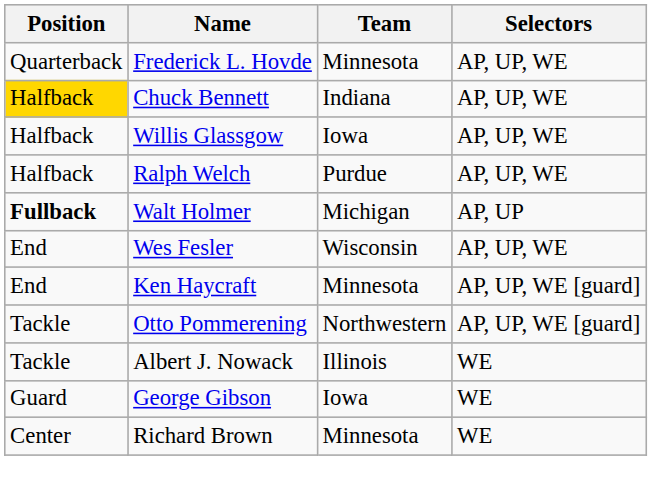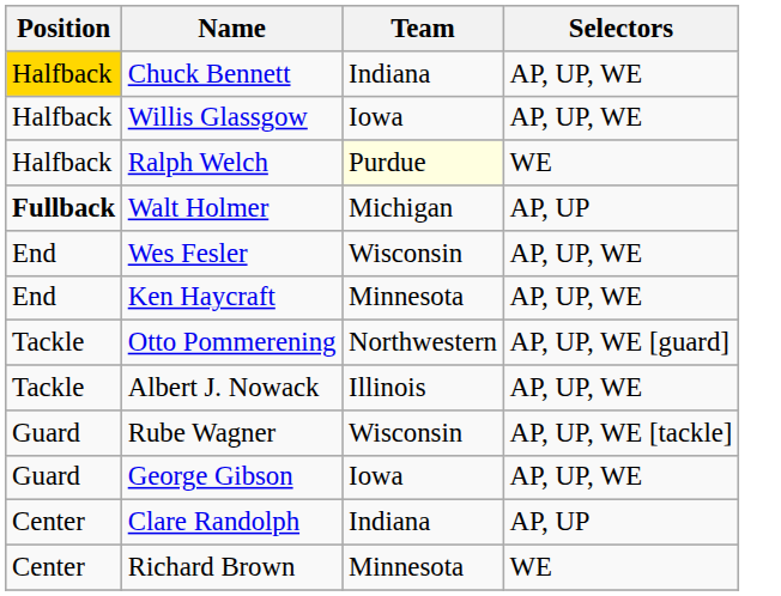 <table class="wikitable" style="font-size: 90%">
 <tr>
 <th>Position</th>
 <th>Name</th>
 <th>Team</th>
 <th>Selectors</th>
-</tr>
-<tr>
-<td>Quarterback</td>
-<td><a href='#'>Frederick L. Hovde</a></td>
-<td>Minnesota</td>
-<td>AP, UP, WE</td>
 </tr>
 <tr>
 <td style="background: gold;">Halfback</td>
 <td><a href='#'>Chuck Bennett</a></td>
 <td>Indiana</td>
 <td>AP, UP, WE</td>
 </tr>
 <tr>
 <td>Halfback</td>
 <td><a href='#'>Willis Glassgow</a></td>
 <td>Iowa</td>
 <td>AP, UP, WE</td>
 </tr>
 <tr>
 <td>Halfback</td>
 <td><a href='#'>Ralph Welch</a></td>
-<td>Purdue</td>
-<td>AP, UP, WE</td>
+<td style="background: lightyellow;">Purdue</td>
+<td>WE</td>
 </tr>
 <tr>
 <td><strong>Fullback</strong></td>
 <td><a href='#'>Walt Holmer</a></td>
 <td>Michigan</td>
 <td>AP, UP</td>
 </tr>
 <tr>
 <td>End</td>
 <td><a href='#'>Wes Fesler</a></td>
 <td>Wisconsin</td>
 <td>AP, UP, WE</td>
 </tr>
 <tr>
 <td>End</td>
 <td><a href='#'>Ken Haycraft</a></td>
 <td>Minnesota</td>
-<td>AP, UP, WE [guard]</td>
+<td>AP, UP, WE</td>
 </tr>
 <tr>
 <td>Tackle</td>
 <td><a href='#'>Otto Pommerening</a></td>
 <td>Northwestern</td>
 <td>AP, UP, WE [guard]</td>
 </tr>
 <tr>
 <td>Tackle</td>
 <td>Albert J. Nowack</td>
 <td>Illinois</td>
-<td>WE</td>
+<td>AP, UP, WE</td>
+</tr>
+<tr>
+<td>Guard</td>
+<td>Rube Wagner</td>
+<td>Wisconsin</td>
+<td>AP, UP, WE [tackle]</td>
 </tr>
 <tr>
 <td>Guard</td>
 <td><a href='#'>George Gibson</a></td>
 <td>Iowa</td>
-<td>WE</td>
+<td>AP, UP, WE</td>
+</tr>
+<tr>
+<td>Center</td>
+<td><a href='#'>Clare Randolph</a></td>
+<td>Indiana</td>
+<td>AP, UP</td>
 </tr>
 <tr>
 <td>Center</td>
 <td>Richard Brown</td>
 <td>Minnesota</td>
 <td>WE</td>
 </tr>
 </table>
